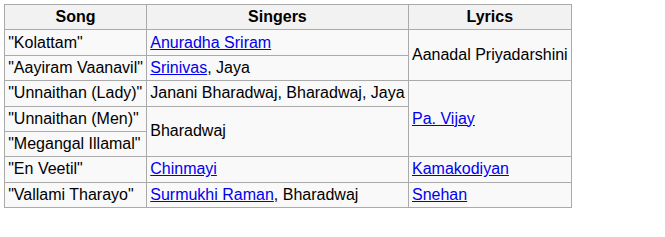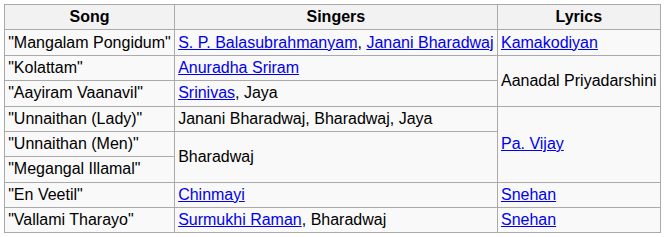 <table class="wikitable">
 <tr>
 <th>Song</th>
 <th>Singers</th>
 <th>Lyrics</th>
+</tr>
+<tr>
+<td>"Mangalam Pongidum"</td>
+<td><a href='#'>S. P. Balasubrahmanyam</a>, <a href='#'>Janani Bharadwaj</a></td>
+<td><a href='#'>Kamakodiyan</a></td>
 </tr>
 <tr>
 <td>"Kolattam"</td>
 <td><a href='#'>Anuradha Sriram</a></td>
 <td rowspan=2>Aanadal Priyadarshini</td>
 </tr>
 <tr>
 <td>"Aayiram Vaanavil"</td>
 <td><a href='#'>Srinivas</a>, Jaya</td>
 </tr>
 <tr>
 <td>"Unnaithan (Lady)"</td>
 <td>Janani Bharadwaj, Bharadwaj, Jaya</td>
 <td rowspan=3><a href='#'>Pa. Vijay</a></td>
 </tr>
 <tr>
 <td>"Unnaithan (Men)"</td>
 <td rowspan=2>Bharadwaj</td>
 </tr>
 <tr>
 <td>"Megangal Illamal"</td>
 </tr>
 <tr>
 <td>"En Veetil"</td>
 <td><a href='#'>Chinmayi</a></td>
-<td><a href='#'>Kamakodiyan</a></td>
+<td><a href='#'>Snehan</a></td>
 </tr>
 <tr>
 <td>"Vallami Tharayo"</td>
 <td><a href='#'>Surmukhi Raman</a>, Bharadwaj</td>
 <td><a href='#'>Snehan</a></td>
 </tr>
 </table>
